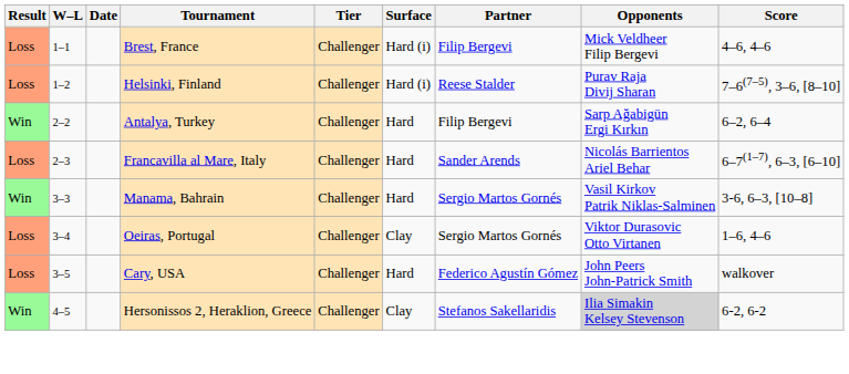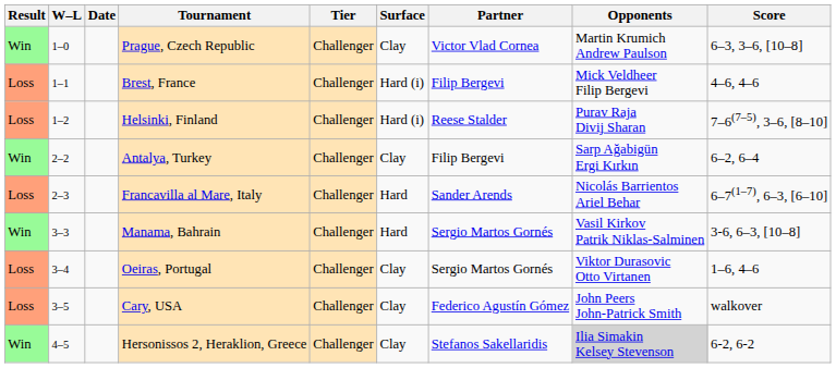 <table class="sortable wikitable">
 <tr>
 <th>Result</th>
 <th class="unsortable">W–L</th>
 <th>Date</th>
 <th>Tournament</th>
 <th>Tier</th>
 <th>Surface</th>
 <th>Partner</th>
 <th>Opponents</th>
 <th class="unsortable">Score</th>
+</tr>
+<tr>
+<td bgcolor=98fb98>Win</td>
+<td><small>1–0</small></td>
+<td><a href='#'></a></td>
+<td style="background:moccasin"><a href='#'>Prague</a>, Czech Republic</td>
+<td style="background:moccasin;">Challenger</td>
+<td>Clay</td>
+<td> <a href='#'>Victor Vlad Cornea</a></td>
+<td> Martin Krumich<br> <a href='#'>Andrew Paulson</a></td>
+<td>6–3, 3–6, [10–8]</td>
 </tr>
 <tr>
 <td bgcolor=ffa07a>Loss</td>
 <td><small>1–1</small></td>
 <td><a href='#'></a></td>
 <td style="background:moccasin"><a href='#'>Brest</a>, France</td>
 <td style="background:moccasin;">Challenger</td>
 <td>Hard (i)</td>
 <td> <a href='#'>Filip Bergevi</a></td>
 <td> <a href='#'>Mick Veldheer</a><br> Filip Bergevi</td>
 <td>4–6, 4–6</td>
 </tr>
 <tr>
 <td bgcolor=ffa07a>Loss</td>
 <td><small>1–2</small></td>
 <td><a href='#'></a></td>
 <td style="background:moccasin"><a href='#'>Helsinki</a>, Finland</td>
 <td style="background:moccasin;">Challenger</td>
 <td>Hard (i)</td>
 <td> <a href='#'>Reese Stalder</a></td>
 <td> <a href='#'>Purav Raja</a><br> <a href='#'>Divij Sharan</a></td>
 <td>7–6<sup>(7–5)</sup>, 3–6, [8–10]</td>
 </tr>
 <tr>
 <td bgcolor=98fb98>Win</td>
 <td><small>2–2</small></td>
 <td><a href='#'></a></td>
 <td style="background:moccasin"><a href='#'>Antalya</a>, Turkey</td>
 <td style="background:moccasin;">Challenger</td>
-<td>Hard</td>
+<td>Clay</td>
 <td> Filip Bergevi</td>
 <td> <a href='#'>Sarp Ağabigün</a><br> <a href='#'>Ergi Kırkın</a></td>
 <td>6–2, 6–4</td>
 </tr>
 <tr>
 <td bgcolor=FFA07A>Loss</td>
 <td><small>2–3</small></td>
 <td><a href='#'></a></td>
 <td style="background:moccasin;"><a href='#'>Francavilla al Mare</a>, Italy</td>
 <td style="background:moccasin;">Challenger</td>
 <td>Hard</td>
 <td> <a href='#'>Sander Arends</a></td>
 <td> <a href='#'>Nicolás Barrientos</a><br> <a href='#'>Ariel Behar</a></td>
 <td>6–7<sup>(1–7)</sup>, 6–3, [6–10]</td>
 </tr>
 <tr>
 <td bgcolor=98fb98>Win</td>
 <td><small>3–3</small></td>
 <td><a href='#'></a></td>
 <td style="background:moccasin"><a href='#'>Manama</a>, Bahrain</td>
 <td style="background:moccasin;">Challenger</td>
 <td>Hard</td>
 <td> <a href='#'>Sergio Martos Gornés</a></td>
 <td> <a href='#'>Vasil Kirkov</a><br> <a href='#'>Patrik Niklas-Salminen</a></td>
 <td>3-6, 6–3, [10–8]</td>
 </tr>
 <tr>
 <td bgcolor=FFA07A>Loss</td>
 <td><small>3–4</small></td>
 <td><a href='#'></a></td>
 <td style="background:moccasin;"><a href='#'>Oeiras</a>, Portugal</td>
 <td style="background:moccasin;">Challenger</td>
 <td>Clay</td>
 <td> Sergio Martos Gornés</td>
 <td> <a href='#'>Viktor Durasovic</a><br> <a href='#'>Otto Virtanen</a></td>
 <td>1–6, 4–6</td>
 </tr>
 <tr>
 <td bgcolor=FFA07A>Loss</td>
 <td><small>3–5</small></td>
 <td><a href='#'></a></td>
 <td style="background:moccasin;"><a href='#'>Cary</a>, USA</td>
 <td style="background:moccasin;">Challenger</td>
-<td>Hard</td>
+<td>Clay</td>
 <td> <a href='#'>Federico Agustín Gómez</a></td>
 <td> <a href='#'>John Peers</a><br> <a href='#'>John-Patrick Smith</a></td>
 <td>walkover</td>
 </tr>
 <tr>
 <td bgcolor=98fb98>Win</td>
 <td><small>4–5</small></td>
 <td></td>
 <td style="background:moccasin">Hersonissos 2, Heraklion, Greece</td>
 <td style="background:moccasin;">Challenger</td>
 <td>Clay</td>
 <td> <a href='#'>Stefanos Sakellaridis</a></td>
 <td style="background: lightgrey;"> <a href='#'>Ilia Simakin</a> <br> <a href='#'>Kelsey Stevenson</a></td>
 <td>6-2, 6-2</td>
 </tr>
 </table>
